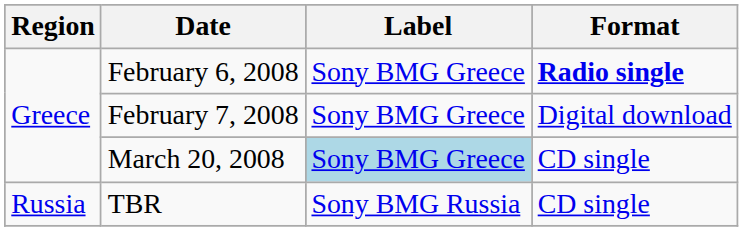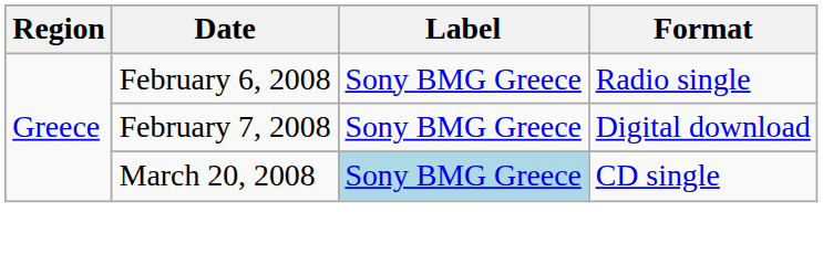 <table class="wikitable">
 <tr>
 <th>Region</th>
 <th>Date</th>
 <th>Label</th>
 <th>Format</th>
 </tr>
 <tr>
 <td rowspan=3><a href='#'>Greece</a></td>
 <td>February 6, 2008</td>
 <td><a href='#'>Sony BMG Greece</a></td>
-<td><strong><a href='#'>Radio single</a></strong></td>
+<td><a href='#'>Radio single</a></td>
 </tr>
 <tr>
 <td>February 7, 2008</td>
 <td><a href='#'>Sony BMG Greece</a></td>
 <td><a href='#'>Digital download</a></td>
 </tr>
 <tr>
 <td>March 20, 2008</td>
 <td style="background: lightblue;"><a href='#'>Sony BMG Greece</a></td>
 <td><a href='#'>CD single</a></td>
 </tr>
-<tr>
-<td><a href='#'>Russia</a></td>
-<td>TBR</td>
-<td><a href='#'>Sony BMG Russia</a></td>
-<td><a href='#'>CD single</a></td>
-</tr>
 </table>
